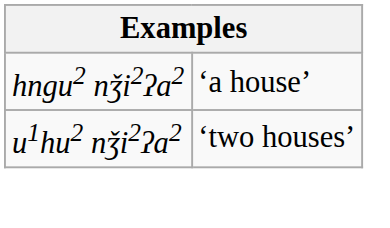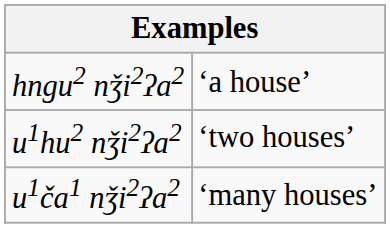 <table class="wikitable">
 <tr>
 <th colspan="2">Examples</th>
 </tr>
 <tr>
 <td><em>hngu<sup>2</sup> nǯi<sup>2</sup>ʔa<sup>2</sup></em></td>
 <td>‘a house’</td>
 </tr>
 <tr>
 <td><em>u<sup>1</sup>hu<sup>2</sup> nǯi<sup>2</sup>ʔa<sup>2</sup></em></td>
 <td>‘two houses’</td>
 </tr>
+<tr>
+<td><em>u<sup>1</sup>ča<sup>1</sup>  nǯi<sup>2</sup>ʔa<sup>2</sup></em></td>
+<td>‘many houses’</td>
+</tr>
 </table>
